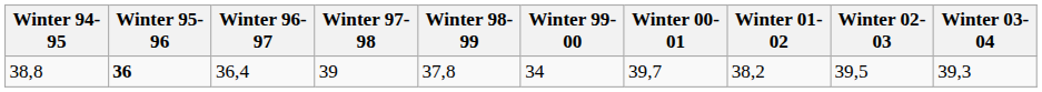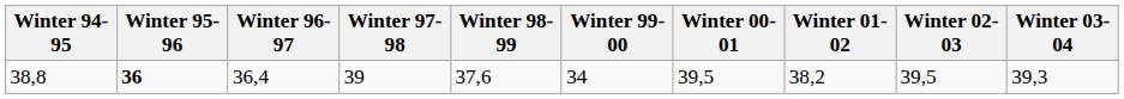 <table class="wikitable">
 <tr>
 <th>Winter 94-95</th>
 <th>Winter 95-96</th>
 <th>Winter 96-97</th>
 <th>Winter 97-98</th>
 <th>Winter 98-99</th>
 <th>Winter 99-00</th>
 <th>Winter 00-01</th>
 <th>Winter 01-02</th>
 <th>Winter 02-03</th>
 <th>Winter 03-04</th>
 </tr>
 <tr>
 <td>38,8</td>
 <td><strong>36</strong></td>
 <td>36,4</td>
 <td>39</td>
-<td>37,8</td>
+<td>37,6</td>
 <td>34</td>
-<td>39,7</td>
+<td>39,5</td>
 <td>38,2</td>
 <td>39,5</td>
 <td>39,3</td>
 </tr>
 </table>
